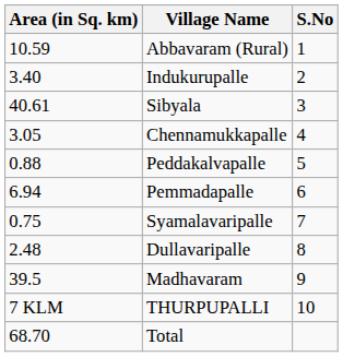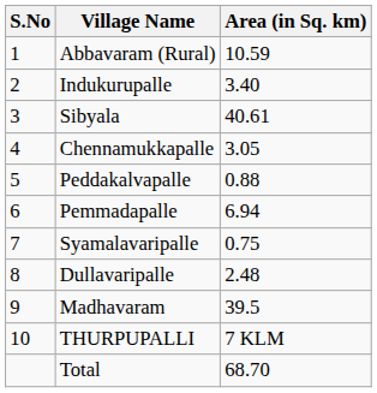 <table class="wikitable">
 <tr>
+<th>S.No</th>
+<th>Village Name</th>
 <th>Area (in Sq. km)</th>
-<th>Village Name</th>
-<th>S.No</th>
 </tr>
 <tr>
+<td>1</td>
+<td>Abbavaram (Rural)</td>
 <td>10.59</td>
-<td>Abbavaram (Rural)</td>
-<td>1</td>
 </tr>
 <tr>
+<td>2</td>
+<td>Indukurupalle</td>
 <td>3.40</td>
-<td>Indukurupalle</td>
-<td>2</td>
 </tr>
 <tr>
+<td>3</td>
+<td>Sibyala</td>
 <td>40.61</td>
-<td>Sibyala</td>
-<td>3</td>
 </tr>
 <tr>
+<td>4</td>
+<td>Chennamukkapalle</td>
 <td>3.05</td>
-<td>Chennamukkapalle</td>
-<td>4</td>
 </tr>
 <tr>
+<td>5</td>
+<td>Peddakalvapalle</td>
 <td>0.88</td>
-<td>Peddakalvapalle</td>
-<td>5</td>
 </tr>
 <tr>
+<td>6</td>
+<td>Pemmadapalle</td>
 <td>6.94</td>
-<td>Pemmadapalle</td>
-<td>6</td>
 </tr>
 <tr>
+<td>7</td>
+<td>Syamalavaripalle</td>
 <td>0.75</td>
-<td>Syamalavaripalle</td>
-<td>7</td>
 </tr>
 <tr>
+<td>8</td>
+<td>Dullavaripalle</td>
 <td>2.48</td>
-<td>Dullavaripalle</td>
-<td>8</td>
 </tr>
 <tr>
+<td>9</td>
+<td>Madhavaram</td>
 <td>39.5</td>
-<td>Madhavaram</td>
-<td>9</td>
 </tr>
 <tr>
+<td>10</td>
+<td>THURPUPALLI</td>
 <td>7 KLM</td>
-<td>THURPUPALLI</td>
-<td>10</td>
 </tr>
 <tr>
+<td></td>
+<td>Total</td>
 <td>68.70</td>
-<td>Total</td>
-<td></td>
 </tr>
 </table>
